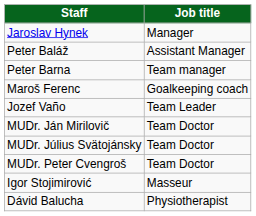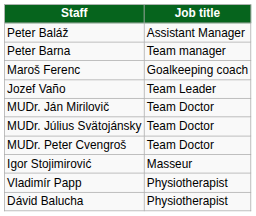 <table class="wikitable">
 <tr>
 <th style="color:white; background:#06641D;">Staff</th>
 <th style="color:white; background:#06641D;">Job title</th>
-</tr>
-<tr>
-<td> <a href='#'>Jaroslav Hynek</a></td>
-<td>Manager</td>
 </tr>
 <tr>
 <td> Peter Baláž</td>
 <td>Assistant  Manager</td>
 </tr>
 <tr>
 <td> Peter Barna</td>
 <td>Team manager</td>
 </tr>
 <tr>
 <td> Maroš Ferenc</td>
 <td>Goalkeeping coach</td>
 </tr>
 <tr>
 <td> Jozef Vaño</td>
 <td>Team Leader</td>
 </tr>
 <tr>
 <td> MUDr. Ján Mirilovič</td>
 <td>Team Doctor</td>
 </tr>
 <tr>
 <td> MUDr. Július Svätojánsky</td>
 <td>Team Doctor</td>
 </tr>
 <tr>
 <td> MUDr. Peter Cvengroš</td>
 <td>Team Doctor</td>
 </tr>
 <tr>
 <td> Igor Stojimirović</td>
 <td>Masseur</td>
 </tr>
 <tr>
+<td> Vladimír Papp</td>
+<td>Physiotherapist</td>
+</tr>
+<tr>
 <td> Dávid Balucha</td>
 <td>Physiotherapist</td>
 </tr>
 </table>
